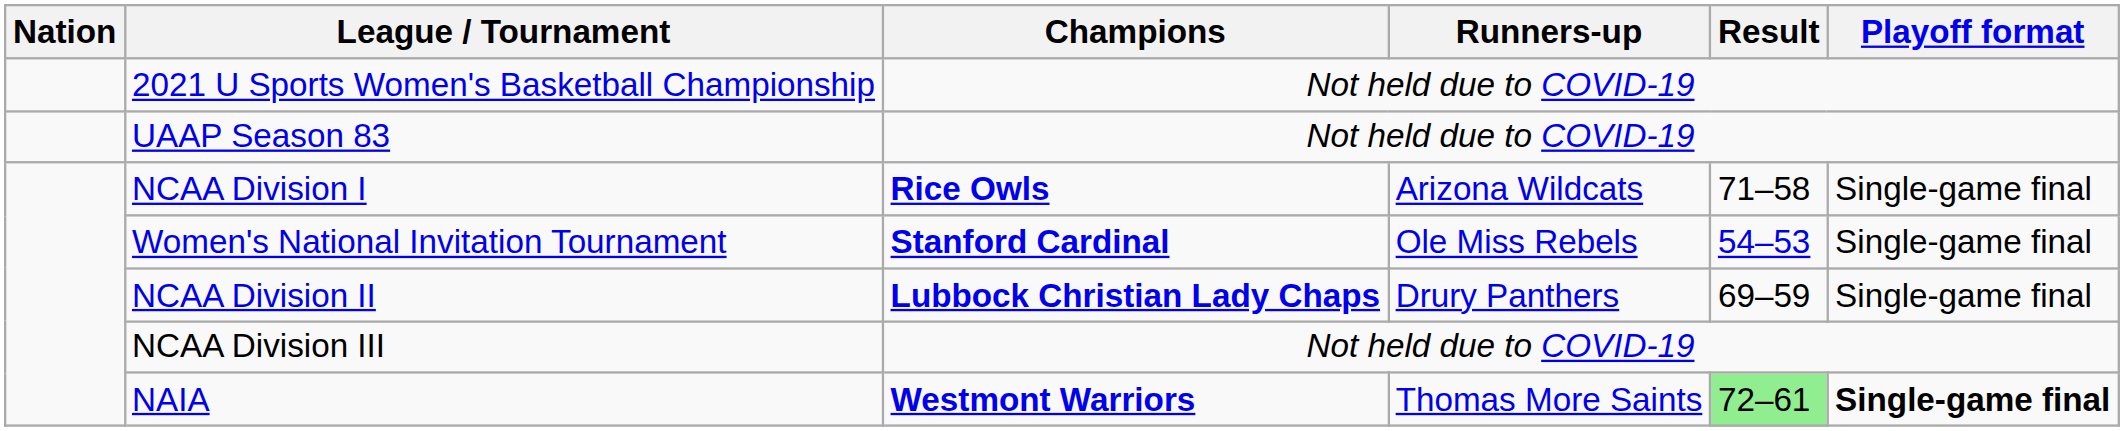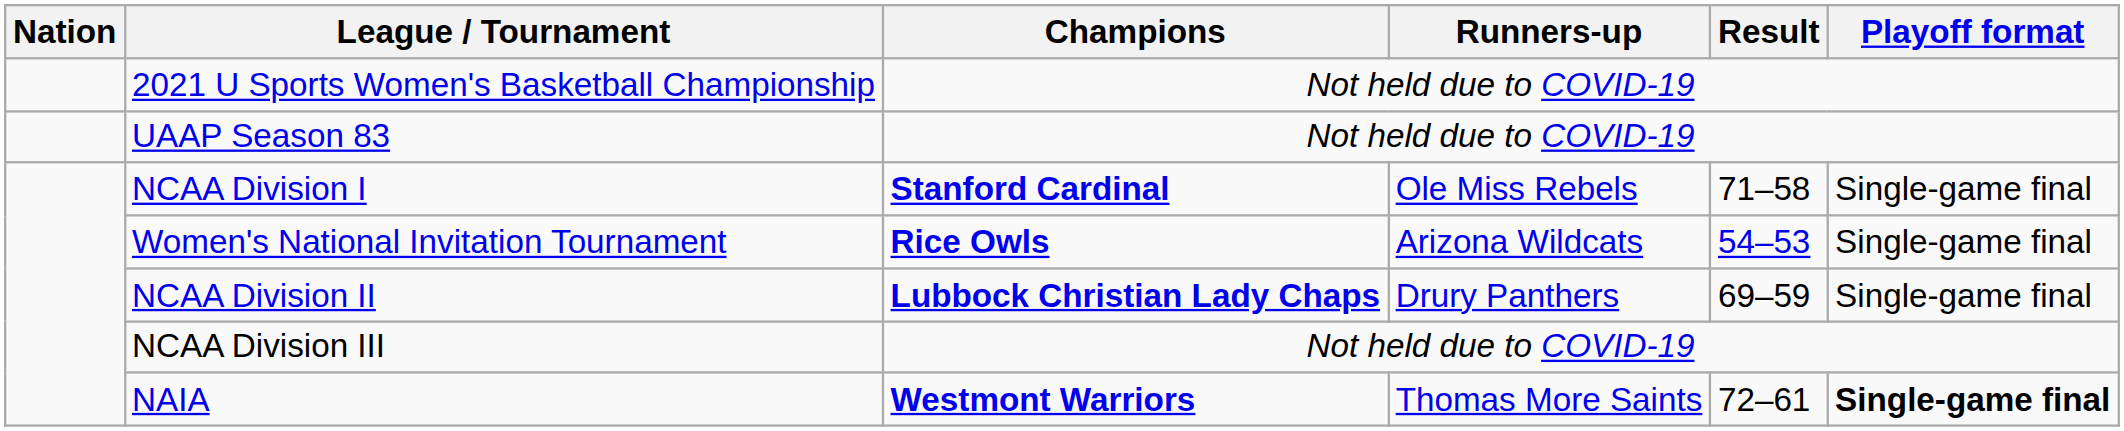 <table class="wikitable" style="font-size:90%;">
 <tr>
 <th>Nation</th>
 <th>League / Tournament</th>
 <th>Champions</th>
 <th>Runners-up</th>
 <th>Result</th>
 <th><a href='#'>Playoff format</a></th>
 </tr>
 <tr>
 <td></td>
 <td><a href='#'>2021 U Sports Women's Basketball Championship</a></td>
 <td colspan=4 align=center><em>Not held due to <a href='#'>COVID-19</a></em></td>
 </tr>
 <tr>
 <td></td>
 <td><a href='#'>UAAP Season 83</a></td>
 <td colspan=4 align=center><em>Not held due to <a href='#'>COVID-19</a></em></td>
 </tr>
 <tr>
 <td rowspan=5></td>
 <td><a href='#'>NCAA Division I</a></td>
-<td><strong><a href='#'>Rice Owls</a></strong></td>
-<td><a href='#'>Arizona Wildcats</a></td>
+<td><strong><a href='#'>Stanford Cardinal</a></strong></td>
+<td><a href='#'>Ole Miss Rebels</a></td>
 <td>71–58</td>
 <td>Single-game final</td>
 </tr>
 <tr>
 <td><a href='#'>Women's National Invitation Tournament</a></td>
-<td><strong><a href='#'>Stanford Cardinal</a></strong></td>
-<td><a href='#'>Ole Miss Rebels</a></td>
+<td><strong><a href='#'>Rice Owls</a></strong></td>
+<td><a href='#'>Arizona Wildcats</a></td>
 <td><a href='#'>54–53</a></td>
 <td>Single-game final</td>
 </tr>
 <tr>
 <td><a href='#'>NCAA Division II</a></td>
 <td><strong><a href='#'>Lubbock Christian Lady Chaps</a></strong></td>
 <td><a href='#'>Drury Panthers</a></td>
 <td>69–59</td>
 <td>Single-game final</td>
 </tr>
 <tr>
 <td>NCAA Division III</td>
 <td colspan=4 align=center><em>Not held due to <a href='#'>COVID-19</a></em></td>
 </tr>
 <tr>
 <td><a href='#'>NAIA</a></td>
 <td><strong><a href='#'>Westmont Warriors</a></strong></td>
 <td><a href='#'>Thomas More Saints</a></td>
-<td style="background: lightgreen;">72–61</td>
+<td>72–61</td>
 <td><strong>Single-game final</strong></td>
 </tr>
 </table>
